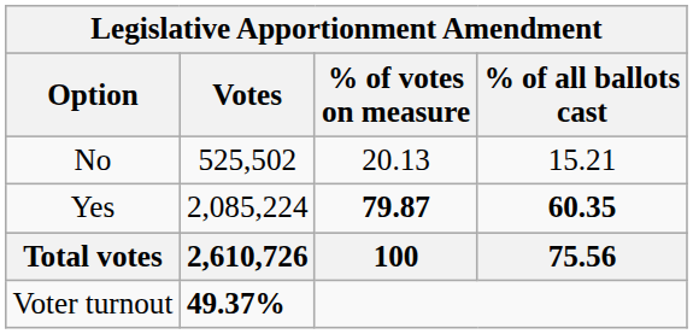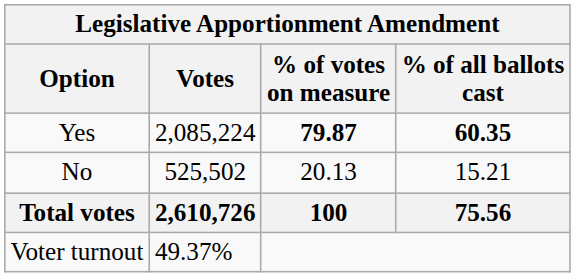 <table class="wikitable">
 <tr>
 <th colspan=4 text align=center>Legislative Apportionment Amendment</th>
 </tr>
 <tr>
 <th>Option</th>
 <th>Votes</th>
 <th>% of votes<br>on measure</th>
 <th>% of all ballots<br>cast</th>
 </tr>
 <tr>
+<td text align=center>Yes</td>
+<td text align=center>2,085,224</td>
+<td text align=center><strong>79.87</strong></td>
+<td text align=center><strong>60.35</strong></td>
+</tr>
+<tr>
 <td text align=center>No</td>
 <td text align=center>525,502</td>
 <td text align=center>20.13</td>
 <td text align=center>15.21</td>
-</tr>
-<tr>
-<td text align=center>Yes</td>
-<td text align=center>2,085,224</td>
-<td text align=center><strong>79.87</strong></td>
-<td text align=center><strong>60.35</strong></td>
 </tr>
 <tr>
 <th text align=center>Total votes</th>
 <th text align=center><strong>2,610,726</strong></th>
 <th text align=center><strong>100</strong></th>
 <th text align=center><strong>75.56</strong></th>
 </tr>
 <tr>
 <td>Voter turnout</td>
-<td><strong>49.37%</strong></td>
+<td>49.37%</td>
 </tr>
 </table>
